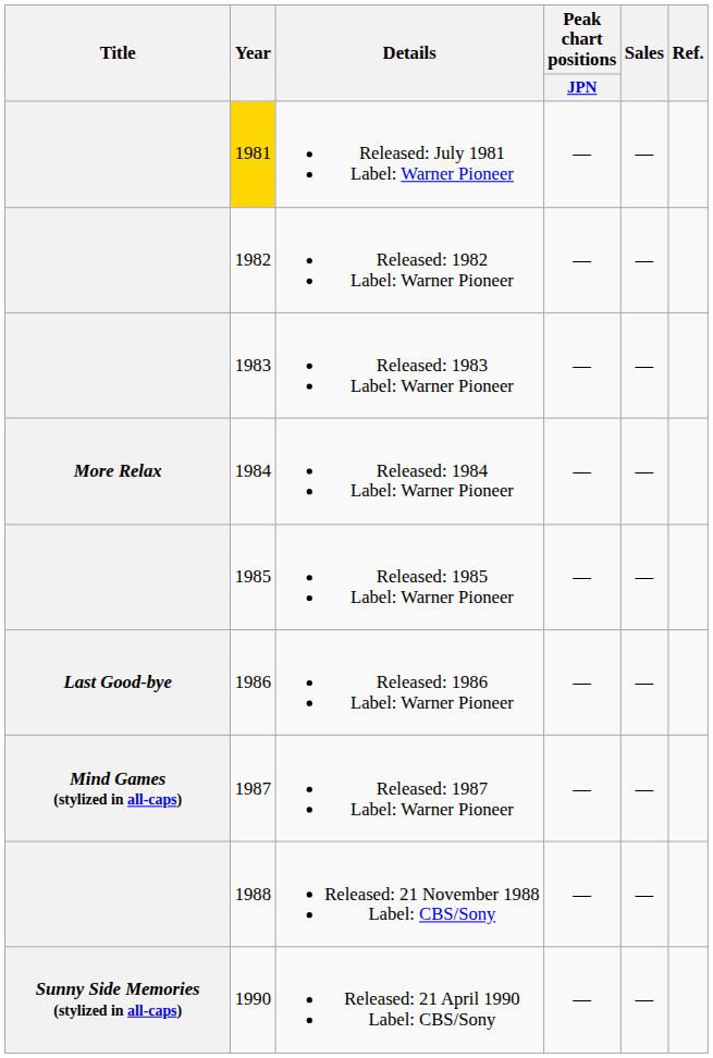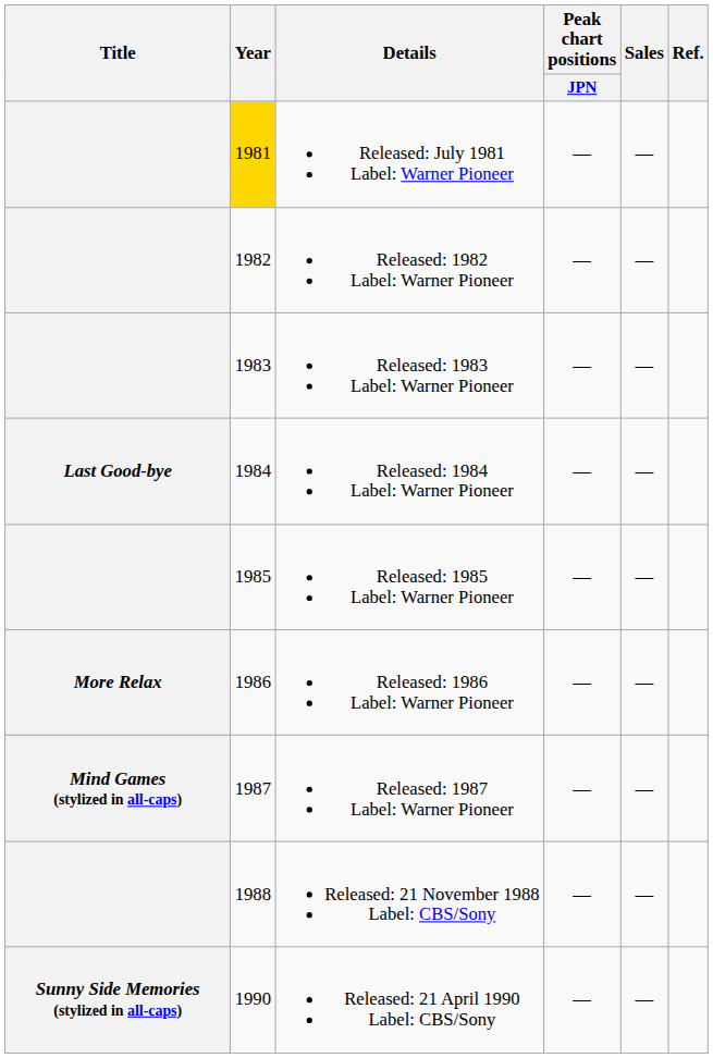 <table class="wikitable plainrowheaders" style="text-align:center;">
 <tr>
 <th scope="col" rowspan="2" style="width:12em;">Title</th>
 <th scope="col" rowspan="2">Year</th>
 <th scope="col" rowspan="2">Details</th>
 <th scope="col" colspan="1">Peak chart positions</th>
 <th scope="col" rowspan="2">Sales</th>
 <th scope="col" rowspan="2">Ref.</th>
 </tr>
 <tr>
 <th scope="col" style="width:3em;font-size:90%;"><a href='#'>JPN</a></th>
 </tr>
 <tr>
 <th scope="row"></th>
 <td style="background: gold;">1981</td>
 <td><br><ul><li>Released: July 1981</li><li>Label: <a href='#'>Warner Pioneer</a></li></ul></td>
 <td>—</td>
 <td>—</td>
 <td></td>
 </tr>
 <tr>
 <th scope="row"></th>
 <td>1982</td>
 <td><br><ul><li>Released: 1982</li><li>Label: Warner Pioneer</li></ul></td>
 <td>—</td>
 <td>—</td>
 <td></td>
 </tr>
 <tr>
 <th scope="row"></th>
 <td>1983</td>
 <td><br><ul><li>Released: 1983</li><li>Label: Warner Pioneer</li></ul></td>
 <td>—</td>
 <td>—</td>
 <td></td>
 </tr>
 <tr>
-<th scope="row"><em>More Relax</em></th>
+<th scope="row"><em>Last Good-bye</em></th>
 <td>1984</td>
 <td><br><ul><li>Released: 1984</li><li>Label: Warner Pioneer</li></ul></td>
 <td>—</td>
 <td>—</td>
 <td></td>
 </tr>
 <tr>
 <th scope="row"></th>
 <td>1985</td>
 <td><br><ul><li>Released: 1985</li><li>Label: Warner Pioneer</li></ul></td>
 <td>—</td>
 <td>—</td>
 <td></td>
 </tr>
 <tr>
-<th scope="row"><em>Last Good-bye</em></th>
+<th scope="row"><em>More Relax</em></th>
 <td>1986</td>
 <td><br><ul><li>Released: 1986</li><li>Label: Warner Pioneer</li></ul></td>
 <td>—</td>
 <td>—</td>
 <td></td>
 </tr>
 <tr>
 <th scope="row"><em>Mind Games</em><br><small>(stylized in <a href='#'>all-caps</a>)</small></th>
 <td>1987</td>
 <td><br><ul><li>Released: 1987</li><li>Label: Warner Pioneer</li></ul></td>
 <td>—</td>
 <td>—</td>
 <td></td>
 </tr>
 <tr>
 <th scope="row"></th>
 <td>1988</td>
 <td><br><ul><li>Released: 21 November 1988</li><li>Label: <a href='#'>CBS/Sony</a></li></ul></td>
 <td>—</td>
 <td>—</td>
 <td></td>
 </tr>
 <tr>
 <th scope="row"><em>Sunny Side Memories</em><br><small>(stylized in <a href='#'>all-caps</a>)</small></th>
 <td>1990</td>
 <td><br><ul><li>Released: 21 April 1990</li><li>Label: CBS/Sony</li></ul></td>
 <td>—</td>
 <td>—</td>
 <td></td>
 </tr>
 </table>
